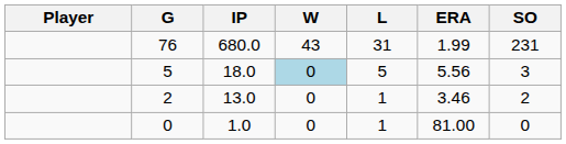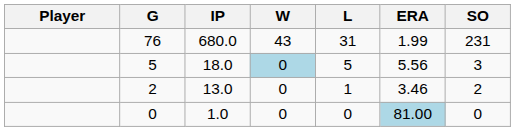 <table class="wikitable sortable">
 <tr>
 <th bgcolor="#DDDDFF" width="16%">Player</th>
 <th bgcolor="#DDDDFF" width="9%">G</th>
 <th bgcolor="#DDDDFF" width="9%">IP</th>
 <th bgcolor="#DDDDFF" width="9%">W</th>
 <th bgcolor="#DDDDFF" width="9%">L</th>
 <th bgcolor="#DDDDFF" width="9%">ERA</th>
 <th bgcolor="#DDDDFF" width="9%">SO</th>
 </tr>
 <tr align="center">
 <td></td>
 <td>76</td>
 <td>680.0</td>
 <td>43</td>
 <td>31</td>
 <td>1.99</td>
 <td>231</td>
 </tr>
 <tr align="center">
 <td></td>
 <td>5</td>
 <td>18.0</td>
 <td style="background: lightblue;">0</td>
 <td>5</td>
 <td>5.56</td>
 <td>3</td>
 </tr>
 <tr align="center">
 <td></td>
 <td>2</td>
 <td>13.0</td>
 <td>0</td>
 <td>1</td>
 <td>3.46</td>
 <td>2</td>
 </tr>
 <tr align="center">
 <td></td>
 <td>0</td>
 <td>1.0</td>
 <td>0</td>
-<td>1</td>
-<td>81.00</td>
+<td>0</td>
+<td style="background: lightblue;">81.00</td>
 <td>0</td>
 </tr>
 </table>
